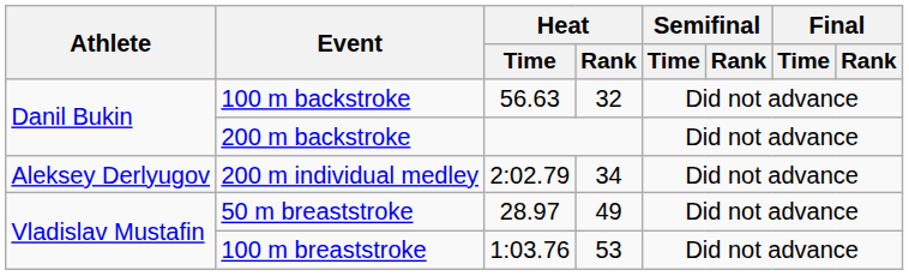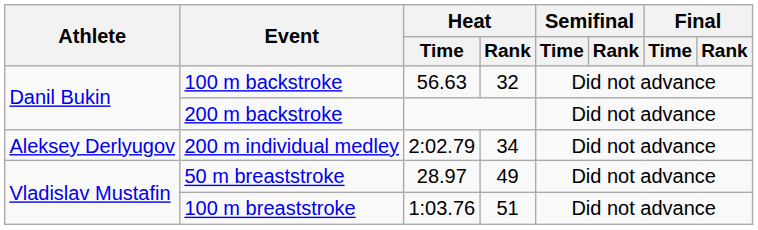 <table class=wikitable style="font-size:90%">
 <tr>
 <th rowspan="2">Athlete</th>
 <th rowspan="2">Event</th>
 <th colspan="2">Heat</th>
 <th colspan="2">Semifinal</th>
 <th colspan="2">Final</th>
 </tr>
 <tr style="font-size:95%">
 <th>Time</th>
 <th>Rank</th>
 <th>Time</th>
 <th>Rank</th>
 <th>Time</th>
 <th>Rank</th>
 </tr>
 <tr align=center>
 <td align=left rowspan=2><a href='#'>Danil Bukin</a></td>
 <td align=left><a href='#'>100 m backstroke</a></td>
 <td>56.63</td>
 <td>32</td>
 <td colspan=4>Did not advance</td>
 </tr>
 <tr align=center>
 <td align=left><a href='#'>200 m backstroke</a></td>
 <td colspan=2></td>
 <td colspan=4>Did not advance</td>
 </tr>
 <tr align=center>
 <td align=left><a href='#'>Aleksey Derlyugov</a></td>
 <td align=left><a href='#'>200 m individual medley</a></td>
 <td>2:02.79</td>
 <td>34</td>
 <td colspan=4>Did not advance</td>
 </tr>
 <tr align=center>
 <td align=left rowspan=2><a href='#'>Vladislav Mustafin</a></td>
 <td align=left><a href='#'>50 m breaststroke</a></td>
 <td>28.97</td>
 <td>49</td>
 <td colspan=4>Did not advance</td>
 </tr>
 <tr align=center>
 <td align=left><a href='#'>100 m breaststroke</a></td>
 <td>1:03.76</td>
-<td>53</td>
+<td>51</td>
 <td colspan=4>Did not advance</td>
 </tr>
 </table>
